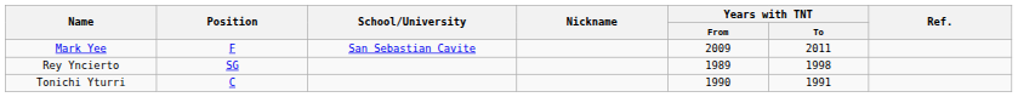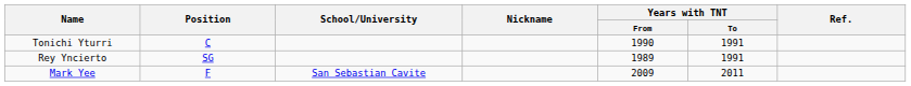 <table class="wikitable sortable" style="text-align:center" width="98%">
 <tr>
 <th style="width:180px;" rowspan="2">Name</th>
 <th style="width:180px;" rowspan="2">Position</th>
 <th style="width:250px;" rowspan="2">School/University</th>
 <th style="width:180px;" rowspan="2">Nickname</th>
 <th style="width:180px; text-align:center;" colspan="2">Years with TNT</th>
 <th rowspan="2" class="unsortable">Ref.</th>
 </tr>
 <tr>
 <th style="width:10%; text-align:center;"><small>From</small></th>
 <th style="width:10%; text-align:center;"><small>To</small></th>
 </tr>
 <tr>
+<td>Tonichi Yturri</td>
+<td><a href='#'>C</a></td>
+<td></td>
+<td align=center></td>
+<td align=center>1990</td>
+<td>1991</td>
+<td></td>
+</tr>
+<tr>
+<td>Rey Yncierto</td>
+<td><a href='#'>SG</a></td>
+<td></td>
+<td align=center></td>
+<td align=center>1989</td>
+<td>1991</td>
+<td></td>
+</tr>
+<tr>
 <td><a href='#'>Mark Yee</a></td>
 <td><a href='#'>F</a></td>
 <td><a href='#'>San Sebastian Cavite</a></td>
 <td align=center></td>
 <td>2009</td>
 <td>2011</td>
 <td></td>
 </tr>
-<tr>
-<td>Rey Yncierto</td>
-<td><a href='#'>SG</a></td>
-<td></td>
-<td align=center></td>
-<td align=center>1989</td>
-<td>1998</td>
-<td></td>
-</tr>
-<tr>
-<td>Tonichi Yturri</td>
-<td><a href='#'>C</a></td>
-<td></td>
-<td align=center></td>
-<td align=center>1990</td>
-<td>1991</td>
-<td></td>
-</tr>
 </table>
